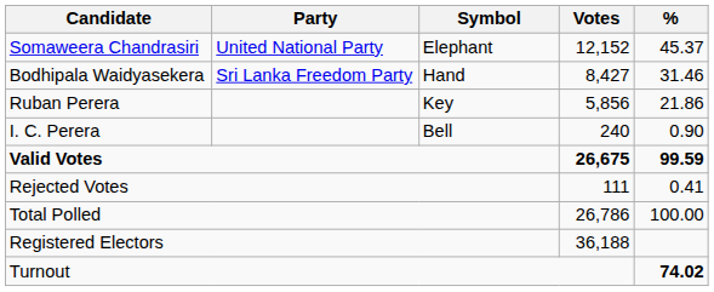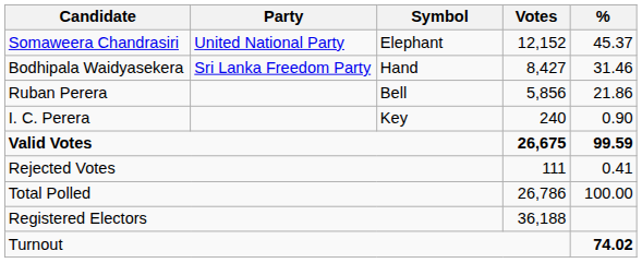 <table class="wikitable" border="1" style="text-align:right;">
 <tr>
 <th align=left width="180">Candidate</th>
 <th align=left width="180">Party</th>
 <th align=left width="120">Symbol</th>
 <th align=left width="60">Votes</th>
 <th align=left width="60">%</th>
 </tr>
 <tr>
 <td align=left><a href='#'>Somaweera Chandrasiri</a></td>
 <td align=left><a href='#'>United National Party</a></td>
 <td align=left>Elephant</td>
 <td align=right>12,152</td>
 <td align=right>45.37</td>
 </tr>
 <tr>
 <td align=left>Bodhipala Waidyasekera</td>
 <td align=left><a href='#'>Sri Lanka Freedom Party</a></td>
 <td align=left>Hand</td>
 <td align=right>8,427</td>
 <td align=right>31.46</td>
 </tr>
 <tr>
 <td align=left>Ruban Perera</td>
 <td align=left></td>
-<td align=left>Key</td>
+<td align=left>Bell</td>
 <td align=right>5,856</td>
 <td align=right>21.86</td>
 </tr>
 <tr>
 <td align=left>I. C. Perera</td>
 <td align=left></td>
-<td align=left>Bell</td>
+<td align=left>Key</td>
 <td align=right>240</td>
 <td align=right>0.90</td>
 </tr>
 <tr>
 <td align=left colspan=3><strong>Valid Votes</strong></td>
 <td align=right><strong>26,675</strong></td>
 <td align=right><strong>99.59</strong></td>
 </tr>
 <tr>
 <td align=left colspan=3>Rejected Votes</td>
 <td align=right>111</td>
 <td align=right>0.41</td>
 </tr>
 <tr>
 <td align=left colspan=3>Total Polled</td>
 <td align=right>26,786</td>
 <td align=right>100.00</td>
 </tr>
 <tr>
 <td align=left colspan=3>Registered Electors</td>
 <td align=right>36,188</td>
 <td></td>
 </tr>
 <tr>
 <td align=left colspan=4>Turnout</td>
 <td align=right><strong>74.02</strong></td>
 </tr>
 </table>
